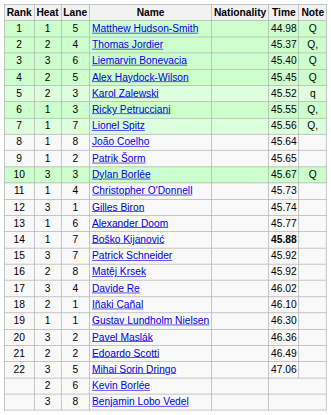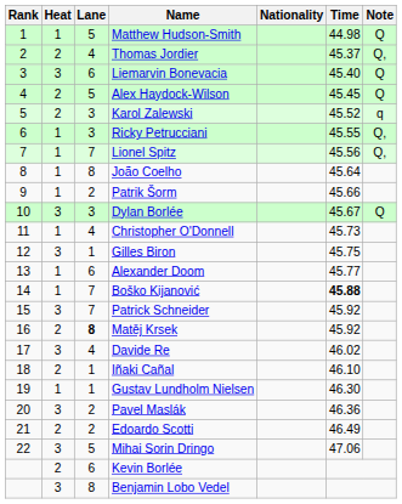 <table class="wikitable sortable" style="text-align:center">
 <tr>
 <th>Rank</th>
 <th>Heat</th>
 <th>Lane</th>
 <th>Name</th>
 <th>Nationality</th>
 <th>Time</th>
 <th>Note</th>
 </tr>
 <tr bgcolor=ccffcc>
 <td>1</td>
 <td>1</td>
 <td>5</td>
 <td align=left><a href='#'>Matthew Hudson-Smith</a></td>
 <td align=left></td>
 <td>44.98</td>
 <td>Q</td>
 </tr>
 <tr bgcolor=ccffcc>
 <td>2</td>
 <td>2</td>
 <td>4</td>
 <td align=left><a href='#'>Thomas Jordier</a></td>
 <td align=left></td>
 <td>45.37</td>
 <td>Q, </td>
 </tr>
 <tr bgcolor=ccffcc>
 <td>3</td>
 <td>3</td>
 <td>6</td>
 <td align=left><a href='#'>Liemarvin Bonevacia</a></td>
 <td align=left></td>
 <td>45.40</td>
 <td>Q</td>
 </tr>
 <tr bgcolor=ccffcc>
 <td>4</td>
 <td>2</td>
 <td>5</td>
 <td align=left><a href='#'>Alex Haydock-Wilson</a></td>
 <td align=left></td>
 <td>45.45</td>
 <td>Q</td>
 </tr>
 <tr bgcolor=ddffdd>
 <td>5</td>
 <td>2</td>
 <td>3</td>
 <td align=left><a href='#'>Karol Zalewski</a></td>
 <td align=left></td>
 <td>45.52</td>
 <td>q</td>
 </tr>
 <tr bgcolor=ccffcc>
 <td>6</td>
 <td>1</td>
 <td>3</td>
 <td align=left><a href='#'>Ricky Petrucciani</a></td>
 <td align=left></td>
 <td>45.55</td>
 <td>Q, </td>
 </tr>
 <tr bgcolor=ddffdd>
 <td>7</td>
 <td>1</td>
 <td>7</td>
 <td align=left><a href='#'>Lionel Spitz</a></td>
 <td align=left></td>
 <td>45.56</td>
 <td>Q, </td>
 </tr>
 <tr>
 <td>8</td>
 <td>1</td>
 <td>8</td>
 <td align=left><a href='#'>João Coelho</a></td>
 <td align=left></td>
 <td>45.64</td>
 <td></td>
 </tr>
 <tr>
 <td>9</td>
 <td>1</td>
 <td>2</td>
 <td align=left><a href='#'>Patrik Šorm</a></td>
 <td align=left></td>
-<td>45.65</td>
+<td>45.66</td>
 <td></td>
 </tr>
 <tr bgcolor=ccffcc>
 <td>10</td>
 <td>3</td>
 <td>3</td>
 <td align=left><a href='#'>Dylan Borlée</a></td>
 <td align=left></td>
 <td>45.67</td>
 <td>Q</td>
 </tr>
 <tr>
 <td>11</td>
 <td>1</td>
 <td>4</td>
 <td align=left><a href='#'>Christopher O'Donnell</a></td>
 <td align=left></td>
 <td>45.73</td>
 <td></td>
 </tr>
 <tr>
 <td>12</td>
 <td>3</td>
 <td>1</td>
 <td align=left><a href='#'>Gilles Biron</a></td>
 <td align=left></td>
-<td>45.74</td>
+<td>45.75</td>
 <td></td>
 </tr>
 <tr>
 <td>13</td>
 <td>1</td>
 <td>6</td>
 <td align=left><a href='#'>Alexander Doom</a></td>
 <td align=left></td>
 <td>45.77</td>
 <td></td>
 </tr>
 <tr>
 <td>14</td>
 <td>1</td>
 <td>7</td>
 <td align=left><a href='#'>Boško Kijanović</a></td>
 <td align=left></td>
 <td><strong>45.88</strong></td>
 <td></td>
 </tr>
 <tr>
 <td>15</td>
 <td>3</td>
 <td>7</td>
 <td align=left><a href='#'>Patrick Schneider</a></td>
 <td align=left></td>
 <td>45.92</td>
 <td></td>
 </tr>
 <tr>
 <td>16</td>
 <td>2</td>
-<td>8</td>
+<td><strong>8</strong></td>
 <td align=left><a href='#'>Matěj Krsek</a></td>
 <td align=left></td>
 <td>45.92</td>
 <td></td>
 </tr>
 <tr>
 <td>17</td>
 <td>3</td>
 <td>4</td>
 <td align=left><a href='#'>Davide Re</a></td>
 <td align=left></td>
 <td>46.02</td>
 <td></td>
 </tr>
 <tr>
 <td>18</td>
 <td>2</td>
 <td>1</td>
 <td align=left><a href='#'>Iñaki Cañal</a></td>
 <td align=left></td>
 <td>46.10</td>
 <td></td>
 </tr>
 <tr>
 <td>19</td>
 <td>1</td>
 <td>1</td>
 <td align=left><a href='#'>Gustav Lundholm Nielsen</a></td>
 <td align=left></td>
 <td>46.30</td>
 <td></td>
 </tr>
 <tr>
 <td>20</td>
 <td>3</td>
 <td>2</td>
 <td align=left><a href='#'>Pavel Maslák</a></td>
 <td align=left></td>
 <td>46.36</td>
 <td></td>
 </tr>
 <tr>
 <td>21</td>
 <td>2</td>
 <td>2</td>
 <td align=left><a href='#'>Edoardo Scotti</a></td>
 <td align=left></td>
 <td>46.49</td>
 <td></td>
 </tr>
 <tr>
 <td>22</td>
 <td>3</td>
 <td>5</td>
 <td align=left><a href='#'>Mihai Sorin Dringo</a></td>
 <td align=left></td>
 <td>47.06</td>
 <td></td>
 </tr>
 <tr>
 <td></td>
 <td>2</td>
 <td>6</td>
 <td align=left><a href='#'>Kevin Borlée</a></td>
 <td align=left></td>
 <td colspan=2></td>
 </tr>
 <tr>
 <td></td>
 <td>3</td>
 <td>8</td>
 <td align=left><a href='#'>Benjamin Lobo Vedel</a></td>
 <td align=left></td>
 <td colspan=2></td>
 </tr>
 </table>
